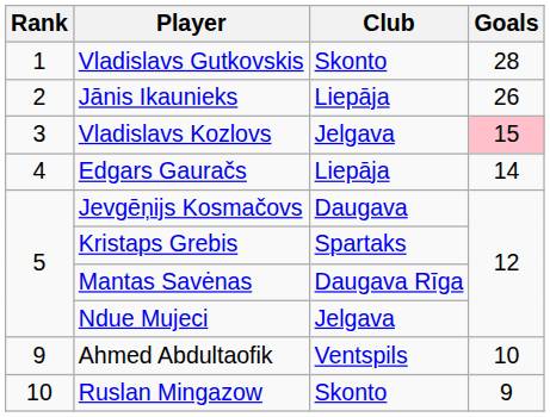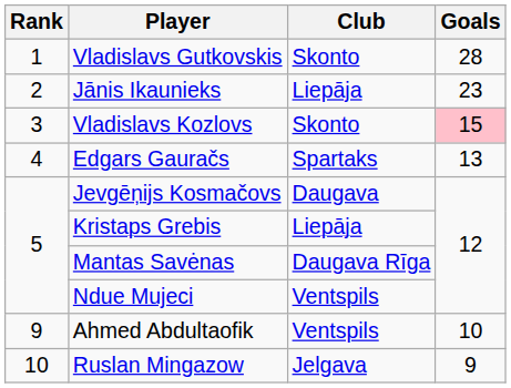 <table class="wikitable" style="text-align:center">
 <tr>
 <th>Rank</th>
 <th>Player</th>
 <th>Club</th>
 <th>Goals</th>
 </tr>
 <tr>
 <td>1</td>
 <td align="left"> <a href='#'>Vladislavs Gutkovskis</a></td>
 <td align="left"><a href='#'>Skonto</a></td>
 <td>28</td>
 </tr>
 <tr>
 <td>2</td>
 <td align="left"> <a href='#'>Jānis Ikaunieks</a></td>
 <td align="left"><a href='#'>Liepāja</a></td>
-<td>26</td>
+<td>23</td>
 </tr>
 <tr>
 <td>3</td>
 <td align="left"> <a href='#'>Vladislavs Kozlovs</a></td>
-<td align="left"><a href='#'>Jelgava</a></td>
+<td align="left"><a href='#'>Skonto</a></td>
 <td style="background: pink;">15</td>
 </tr>
 <tr>
 <td>4</td>
 <td align="left"> <a href='#'>Edgars Gauračs</a></td>
-<td align="left"><a href='#'>Liepāja</a></td>
-<td>14</td>
+<td align="left"><a href='#'>Spartaks</a></td>
+<td>13</td>
 </tr>
 <tr>
 <td rowspan=4>5</td>
 <td align="left"> <a href='#'>Jevgēņijs Kosmačovs</a></td>
 <td align="left"><a href='#'>Daugava</a></td>
 <td rowspan=4>12</td>
 </tr>
 <tr>
 <td align="left"> <a href='#'>Kristaps Grebis</a></td>
-<td align="left"><a href='#'>Spartaks</a></td>
+<td align="left"><a href='#'>Liepāja</a></td>
 </tr>
 <tr>
 <td align="left"> <a href='#'>Mantas Savėnas</a></td>
 <td align="left"><a href='#'>Daugava Rīga</a></td>
 </tr>
 <tr>
 <td align="left"> <a href='#'>Ndue Mujeci</a></td>
-<td align="left"><a href='#'>Jelgava</a></td>
+<td align="left"><a href='#'>Ventspils</a></td>
 </tr>
 <tr>
 <td>9</td>
 <td align="left"> Ahmed Abdultaofik</td>
 <td align="left"><a href='#'>Ventspils</a></td>
 <td>10</td>
 </tr>
 <tr>
 <td>10</td>
 <td align="left"> <a href='#'>Ruslan Mingazow</a></td>
-<td align="left"><a href='#'>Skonto</a></td>
+<td align="left"><a href='#'>Jelgava</a></td>
 <td>9</td>
 </tr>
 </table>
